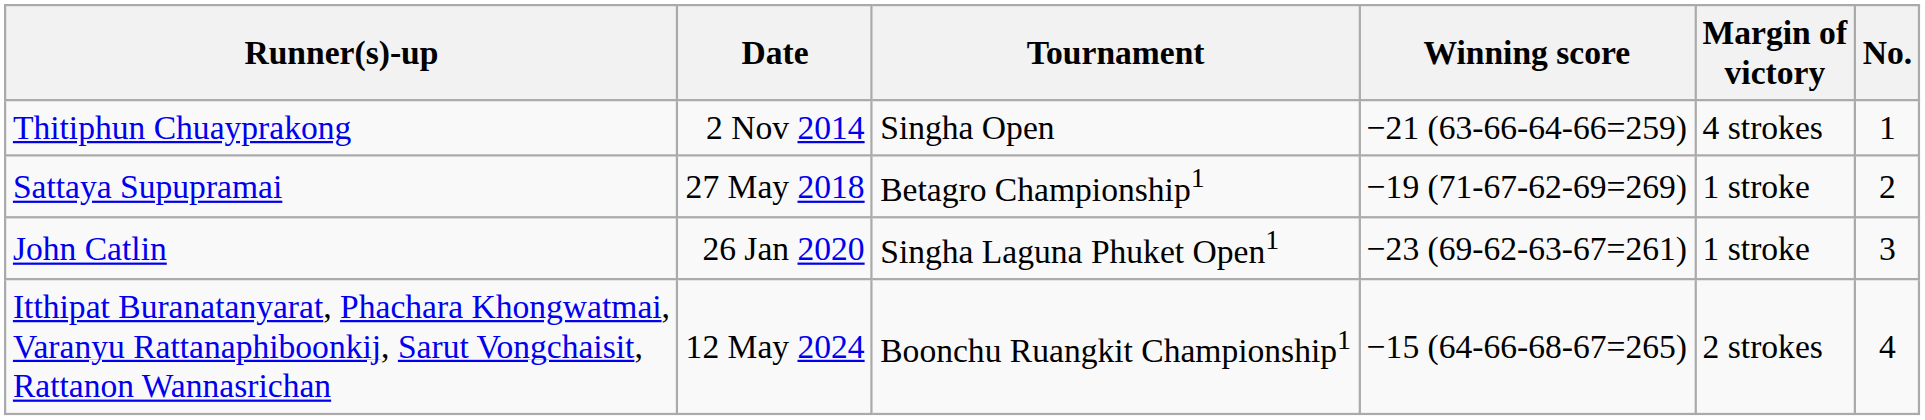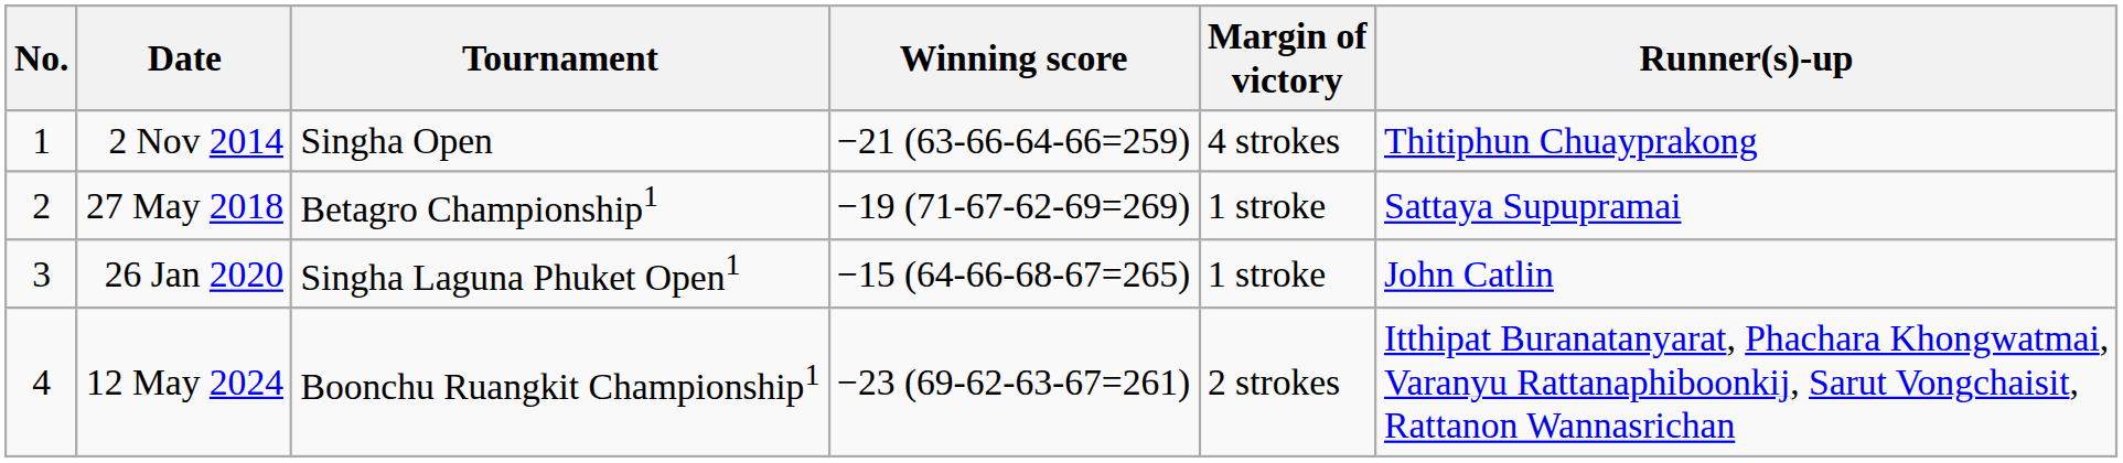 <table class="wikitable" style="font-size:95%;">
 <tr>
-<th>Runner(s)-up</th>
+<th>No.</th>
 <th>Date</th>
 <th>Tournament</th>
 <th>Winning score</th>
 <th>Margin of<br>victory</th>
-<th>No.</th>
+<th>Runner(s)-up</th>
 </tr>
 <tr>
-<td> <a href='#'>Thitiphun Chuayprakong</a></td>
+<td align=center>1</td>
 <td align=right>2 Nov <a href='#'>2014</a></td>
 <td>Singha Open</td>
 <td>−21 (63-66-64-66=259)</td>
 <td>4 strokes</td>
-<td align=center>1</td>
+<td> <a href='#'>Thitiphun Chuayprakong</a></td>
 </tr>
 <tr>
-<td> <a href='#'>Sattaya Supupramai</a></td>
+<td align=center>2</td>
 <td align=right>27 May <a href='#'>2018</a></td>
 <td>Betagro Championship<sup>1</sup></td>
 <td>−19 (71-67-62-69=269)</td>
 <td>1 stroke</td>
-<td align=center>2</td>
+<td> <a href='#'>Sattaya Supupramai</a></td>
 </tr>
 <tr>
-<td> <a href='#'>John Catlin</a></td>
+<td align=center>3</td>
 <td align=right>26 Jan <a href='#'>2020</a></td>
 <td>Singha Laguna Phuket Open<sup>1</sup></td>
-<td>−23 (69-62-63-67=261)</td>
+<td>−15 (64-66-68-67=265)</td>
 <td>1 stroke</td>
-<td align=center>3</td>
+<td> <a href='#'>John Catlin</a></td>
 </tr>
 <tr>
-<td> <a href='#'>Itthipat Buranatanyarat</a>,  <a href='#'>Phachara Khongwatmai</a>,<br> <a href='#'>Varanyu Rattanaphiboonkij</a>,  <a href='#'>Sarut Vongchaisit</a>,<br> <a href='#'>Rattanon Wannasrichan</a></td>
+<td align=center>4</td>
 <td align=right>12 May <a href='#'>2024</a></td>
 <td>Boonchu Ruangkit Championship<sup>1</sup></td>
-<td>−15 (64-66-68-67=265)</td>
+<td>−23 (69-62-63-67=261)</td>
 <td>2 strokes</td>
-<td align=center>4</td>
+<td> <a href='#'>Itthipat Buranatanyarat</a>,  <a href='#'>Phachara Khongwatmai</a>,<br> <a href='#'>Varanyu Rattanaphiboonkij</a>,  <a href='#'>Sarut Vongchaisit</a>,<br> <a href='#'>Rattanon Wannasrichan</a></td>
 </tr>
 </table>
